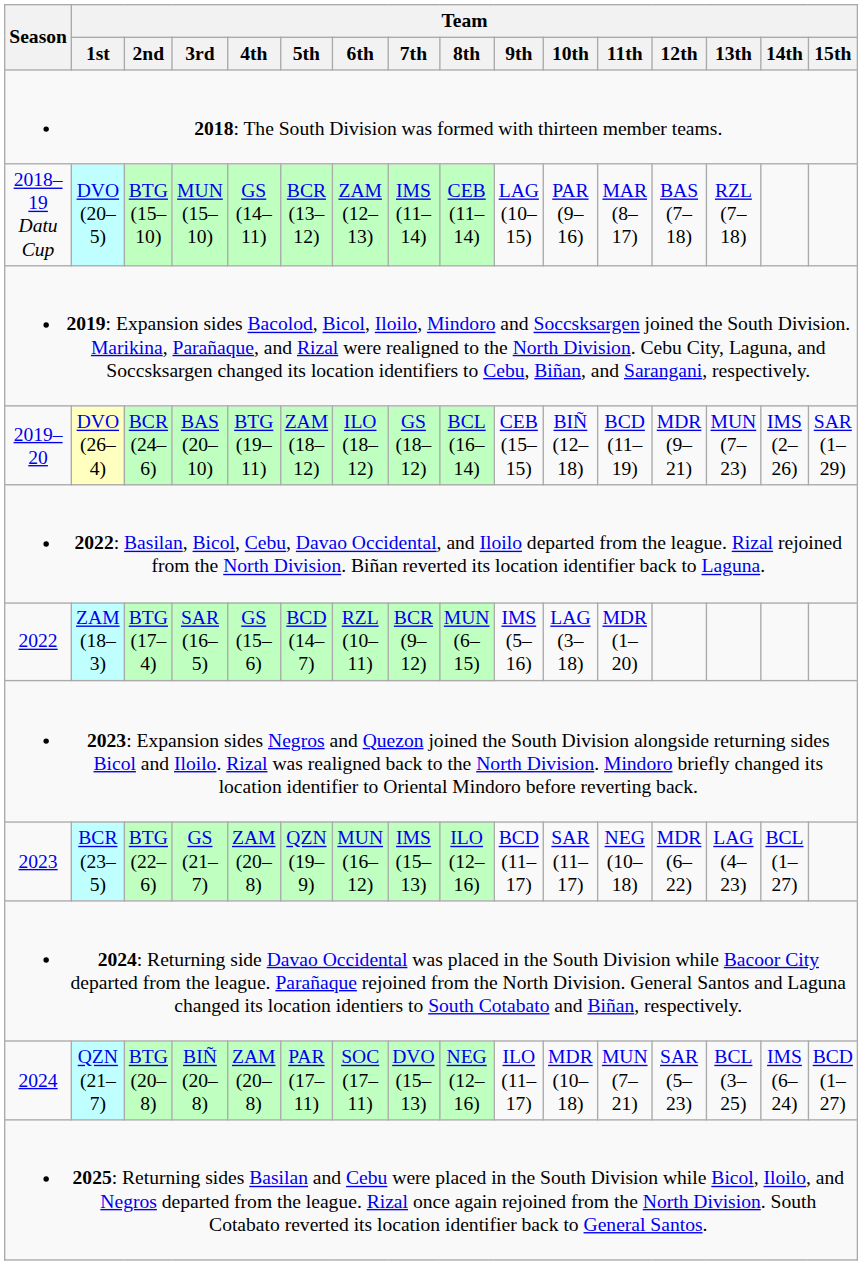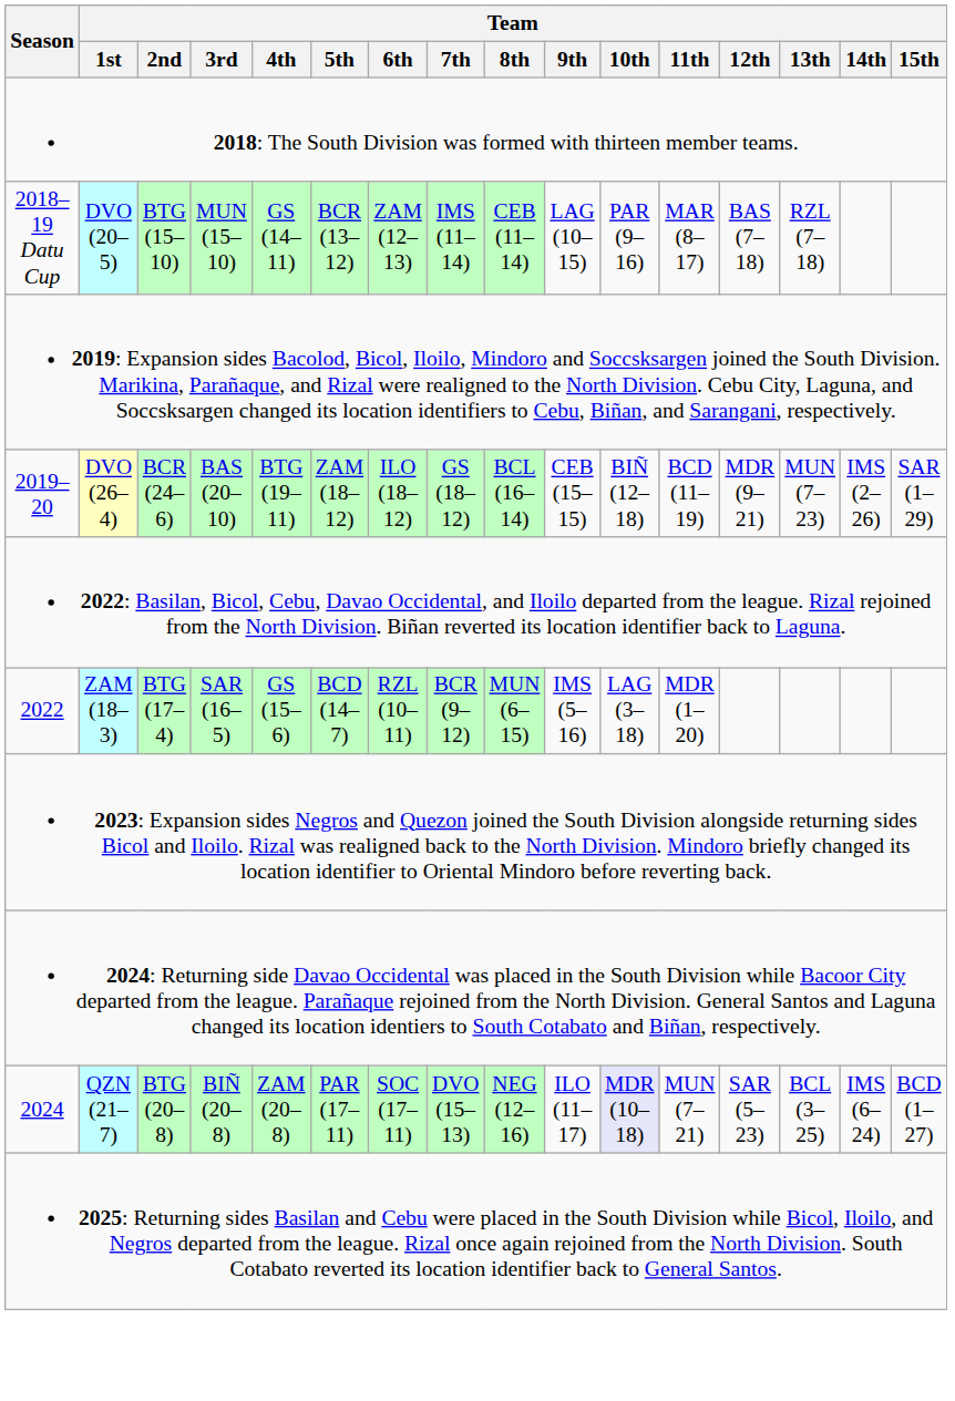 <table class="wikitable" style="text-align:center; font-size:90%">
 <tr>
 <th rowspan="2">Season</th>
 <th colspan="15">Team</th>
 </tr>
 <tr>
 <th>1st</th>
 <th>2nd</th>
 <th>3rd</th>
 <th>4th</th>
 <th>5th</th>
 <th>6th</th>
 <th>7th</th>
 <th>8th</th>
 <th>9th</th>
 <th>10th</th>
 <th>11th</th>
 <th>12th</th>
 <th>13th</th>
 <th>14th</th>
 <th>15th</th>
 </tr>
 <tr>
 <td colspan="16"><br><ul><li><strong>2018</strong>: The South Division was formed with thirteen member teams.</li></ul></td>
 </tr>
 <tr>
 <td><a href='#'>2018–19</a> <br> <em>Datu Cup</em></td>
 <td bgcolor=#BFFFFF><a href='#'>DVO</a> <br> (20–5)</td>
 <td bgcolor=#BFFFBF><a href='#'>BTG</a> <br> (15–10)</td>
 <td bgcolor=#BFFFBF><a href='#'>MUN</a> <br> (15–10)</td>
 <td bgcolor=#BFFFBF><a href='#'>GS</a> <br> (14–11)</td>
 <td bgcolor=#BFFFBF><a href='#'>BCR</a> <br> (13–12)</td>
 <td bgcolor=#BFFFBF><a href='#'>ZAM</a> <br> (12–13)</td>
 <td bgcolor=#BFFFBF><a href='#'>IMS</a> <br> (11–14)</td>
 <td bgcolor=#BFFFBF><a href='#'>CEB</a> <br> (11–14)</td>
 <td><a href='#'>LAG</a> <br> (10–15)</td>
 <td><a href='#'>PAR</a> <br> (9–16)</td>
 <td><a href='#'>MAR</a> <br> (8–17)</td>
 <td><a href='#'>BAS</a> <br> (7–18)</td>
 <td><a href='#'>RZL</a> <br> (7–18)</td>
 <td></td>
 <td></td>
 </tr>
 <tr>
 <td colspan="16"><br><ul><li><strong>2019</strong>: Expansion sides <a href='#'>Bacolod</a>, <a href='#'>Bicol</a>, <a href='#'>Iloilo</a>, <a href='#'>Mindoro</a> and <a href='#'>Soccsksargen</a> joined the South Division. <a href='#'>Marikina</a>, <a href='#'>Parañaque</a>, and <a href='#'>Rizal</a> were realigned to the <a href='#'>North Division</a>. Cebu City, Laguna, and Soccsksargen changed its location identifiers to <a href='#'>Cebu</a>, <a href='#'>Biñan</a>, and <a href='#'>Sarangani</a>, respectively.</li></ul></td>
 </tr>
 <tr>
 <td><a href='#'>2019–20</a> <br> </td>
 <td bgcolor=#FFFFBF><a href='#'>DVO</a> <br> (26–4)</td>
 <td bgcolor=#BFFFBF><a href='#'>BCR</a> <br> (24–6)</td>
 <td bgcolor=#BFFFBF><a href='#'>BAS</a> <br> (20–10)</td>
 <td bgcolor=#BFFFBF><a href='#'>BTG</a> <br> (19–11)</td>
 <td bgcolor=#BFFFBF><a href='#'>ZAM</a> <br> (18–12)</td>
 <td bgcolor=#BFFFBF><a href='#'>ILO</a> <br> (18–12)</td>
 <td bgcolor=#BFFFBF><a href='#'>GS</a> <br> (18–12)</td>
 <td bgcolor=#BFFFBF><a href='#'>BCL</a> <br> (16–14)</td>
 <td><a href='#'>CEB</a> <br> (15–15)</td>
 <td><a href='#'>BIÑ</a> <br> (12–18)</td>
 <td><a href='#'>BCD</a> <br> (11–19)</td>
 <td><a href='#'>MDR</a> <br> (9–21)</td>
 <td><a href='#'>MUN</a> <br> (7–23)</td>
 <td><a href='#'>IMS</a> <br> (2–26)</td>
 <td><a href='#'>SAR</a> <br> (1–29)</td>
 </tr>
 <tr>
 <td colspan="16"><br><ul><li><strong>2022</strong>: <a href='#'>Basilan</a>, <a href='#'>Bicol</a>, <a href='#'>Cebu</a>, <a href='#'>Davao Occidental</a>, and <a href='#'>Iloilo</a> departed from the league. <a href='#'>Rizal</a> rejoined from the <a href='#'>North Division</a>. Biñan reverted its location identifier back to <a href='#'>Laguna</a>.</li></ul></td>
 </tr>
 <tr>
 <td><a href='#'>2022</a></td>
 <td bgcolor=#BFFFFF><a href='#'>ZAM</a> <br> (18–3)</td>
 <td bgcolor=#BFFFBF><a href='#'>BTG</a> <br> (17–4)</td>
 <td bgcolor=#BFFFBF><a href='#'>SAR</a> <br> (16–5)</td>
 <td bgcolor=#BFFFBF><a href='#'>GS</a> <br> (15–6)</td>
 <td bgcolor=#BFFFBF><a href='#'>BCD</a> <br> (14–7)</td>
 <td bgcolor=#BFFFBF><a href='#'>RZL</a> <br> (10–11)</td>
 <td bgcolor=#BFFFBF><a href='#'>BCR</a> <br> (9–12)</td>
 <td bgcolor=#BFFFBF><a href='#'>MUN</a> <br> (6–15)</td>
 <td><a href='#'>IMS</a> <br> (5–16)</td>
 <td><a href='#'>LAG</a> <br> (3–18)</td>
 <td><a href='#'>MDR</a> <br> (1–20)</td>
 <td></td>
 <td></td>
 <td></td>
 <td></td>
 </tr>
 <tr>
 <td colspan="16"><br><ul><li><strong>2023</strong>: Expansion sides <a href='#'>Negros</a> and <a href='#'>Quezon</a> joined the South Division alongside returning sides <a href='#'>Bicol</a> and <a href='#'>Iloilo</a>. <a href='#'>Rizal</a> was realigned back to the <a href='#'>North Division</a>. <a href='#'>Mindoro</a> briefly changed its location identifier to Oriental Mindoro before reverting back.</li></ul></td>
 </tr>
 <tr>
-<td><a href='#'>2023</a></td>
-<td bgcolor=#BFFFFF><a href='#'>BCR</a> <br> (23–5)</td>
-<td bgcolor=#BFFFBF><a href='#'>BTG</a> <br> (22–6)</td>
-<td bgcolor=#BFFFBF><a href='#'>GS</a> <br> (21–7)</td>
-<td bgcolor=#BFFFBF><a href='#'>ZAM</a> <br> (20–8)</td>
-<td bgcolor=#BFFFBF><a href='#'>QZN</a> <br> (19–9)</td>
-<td bgcolor=#BFFFBF><a href='#'>MUN</a> <br> (16–12)</td>
-<td bgcolor=#BFFFBF><a href='#'>IMS</a> <br> (15–13)</td>
-<td bgcolor=#BFFFBF><a href='#'>ILO</a> <br> (12–16)</td>
-<td><a href='#'>BCD</a> <br> (11–17)</td>
-<td><a href='#'>SAR</a> <br> (11–17)</td>
-<td><a href='#'>NEG</a> <br> (10–18)</td>
-<td><a href='#'>MDR</a> <br> (6–22)</td>
-<td><a href='#'>LAG</a> <br> (4–23)</td>
-<td><a href='#'>BCL</a> <br> (1–27)</td>
-<td></td>
-</tr>
-<tr>
 <td colspan="16"><br><ul><li><strong>2024</strong>: Returning side <a href='#'>Davao Occidental</a> was placed in the South Division while <a href='#'>Bacoor City</a> departed from the league. <a href='#'>Parañaque</a> rejoined from the North Division. General Santos and Laguna changed its location identiers to <a href='#'>South Cotabato</a> and <a href='#'>Biñan</a>, respectively.</li></ul></td>
 </tr>
 <tr>
 <td><a href='#'>2024</a></td>
 <td bgcolor=#BFFFFF><a href='#'>QZN</a> <br> (21–7)</td>
 <td bgcolor=#BFFFBF><a href='#'>BTG</a> <br> (20–8)</td>
 <td bgcolor=#BFFFBF><a href='#'>BIÑ</a> <br> (20–8)</td>
 <td bgcolor=#BFFFBF><a href='#'>ZAM</a> <br> (20–8)</td>
 <td bgcolor=#BFFFBF><a href='#'>PAR</a> <br> (17–11)</td>
 <td bgcolor=#BFFFBF><a href='#'>SOC</a> <br> (17–11)</td>
 <td bgcolor=#BFFFBF><a href='#'>DVO</a> <br> (15–13)</td>
 <td bgcolor=#BFFFBF><a href='#'>NEG</a> <br> (12–16)</td>
 <td><a href='#'>ILO</a> <br> (11–17)</td>
-<td><a href='#'>MDR</a> <br> (10–18)</td>
+<td style="background: lavender;"><a href='#'>MDR</a> <br> (10–18)</td>
 <td><a href='#'>MUN</a> <br> (7–21)</td>
 <td><a href='#'>SAR</a> <br> (5–23)</td>
 <td><a href='#'>BCL</a> <br> (3–25)</td>
 <td><a href='#'>IMS</a> <br> (6–24)</td>
 <td><a href='#'>BCD</a> <br> (1–27)</td>
 </tr>
 <tr>
 <td colspan="16"><br><ul><li><strong>2025</strong>: Returning sides <a href='#'>Basilan</a> and <a href='#'>Cebu</a> were placed in the South Division while <a href='#'>Bicol</a>, <a href='#'>Iloilo</a>, and <a href='#'>Negros</a> departed from the league. <a href='#'>Rizal</a> once again rejoined from the <a href='#'>North Division</a>. South Cotabato reverted its location identifier back to <a href='#'>General Santos</a>.</li></ul></td>
 </tr>
 </table>
